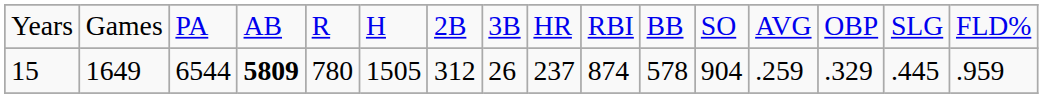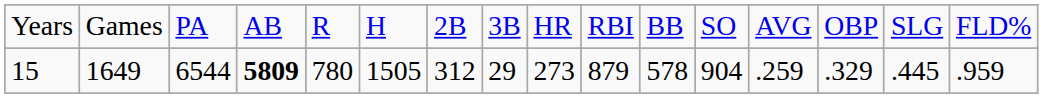 <table class="wikitable">
 <tr>
 <td>Years</td>
 <td>Games</td>
 <td><a href='#'>PA</a></td>
 <td><a href='#'>AB</a></td>
 <td><a href='#'>R</a></td>
 <td><a href='#'>H</a></td>
 <td><a href='#'>2B</a></td>
 <td><a href='#'>3B</a></td>
 <td><a href='#'>HR</a></td>
 <td><a href='#'>RBI</a></td>
 <td><a href='#'>BB</a></td>
 <td><a href='#'>SO</a></td>
 <td><a href='#'>AVG</a></td>
 <td><a href='#'>OBP</a></td>
 <td><a href='#'>SLG</a></td>
 <td><a href='#'>FLD%</a></td>
 </tr>
 <tr>
 <td>15</td>
 <td>1649</td>
 <td>6544</td>
 <td><strong>5809</strong></td>
 <td>780</td>
 <td>1505</td>
 <td>312</td>
-<td>26</td>
-<td>237</td>
-<td>874</td>
+<td>29</td>
+<td>273</td>
+<td>879</td>
 <td>578</td>
 <td>904</td>
 <td>.259</td>
 <td>.329</td>
 <td>.445</td>
 <td>.959</td>
 </tr>
 </table>
